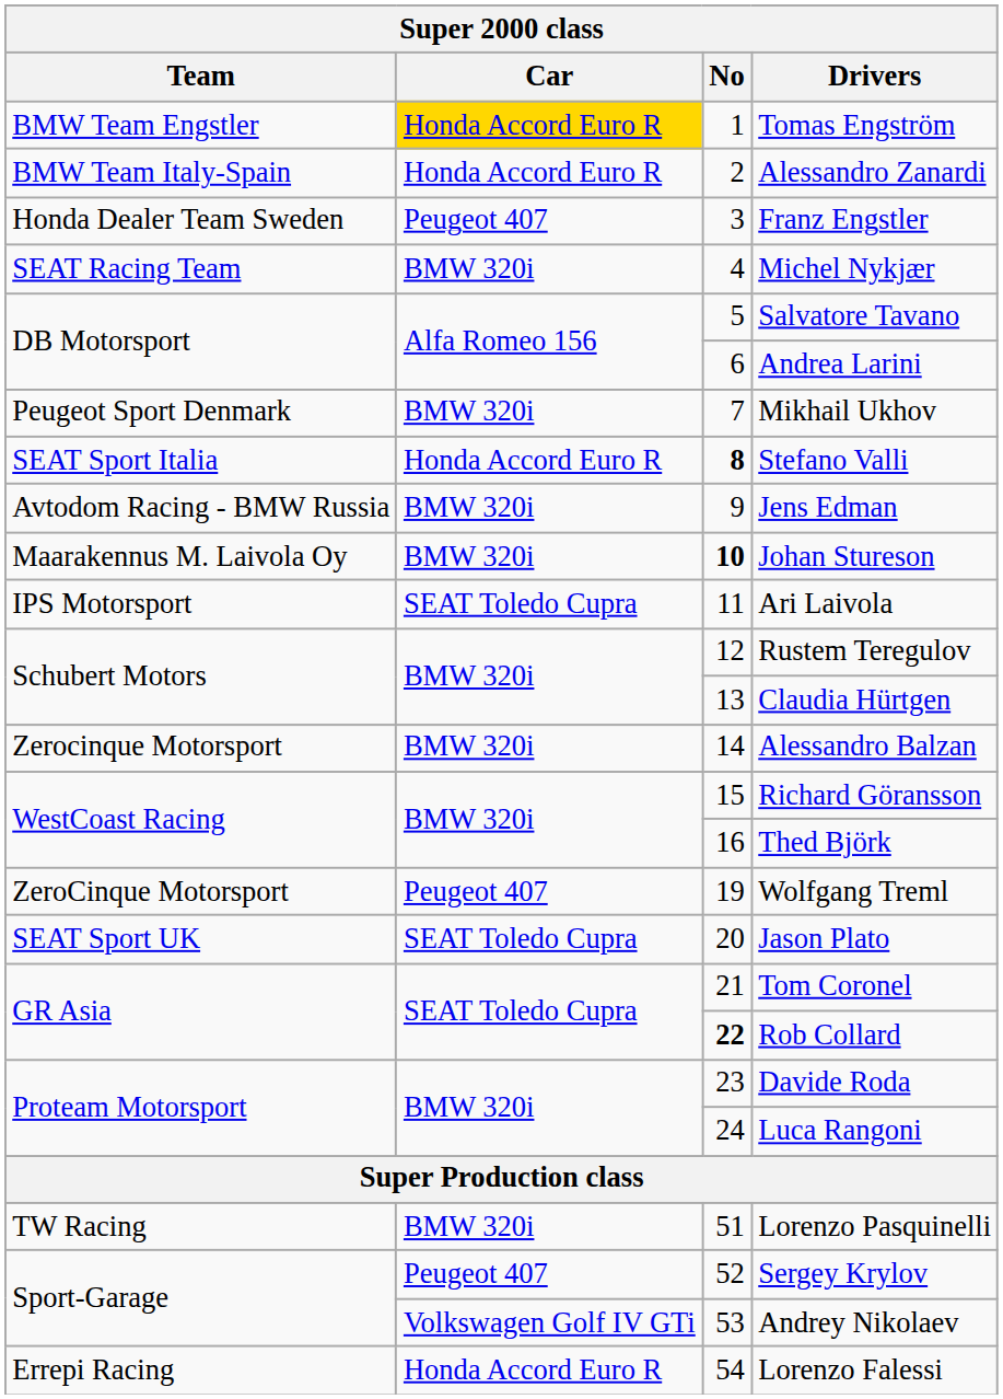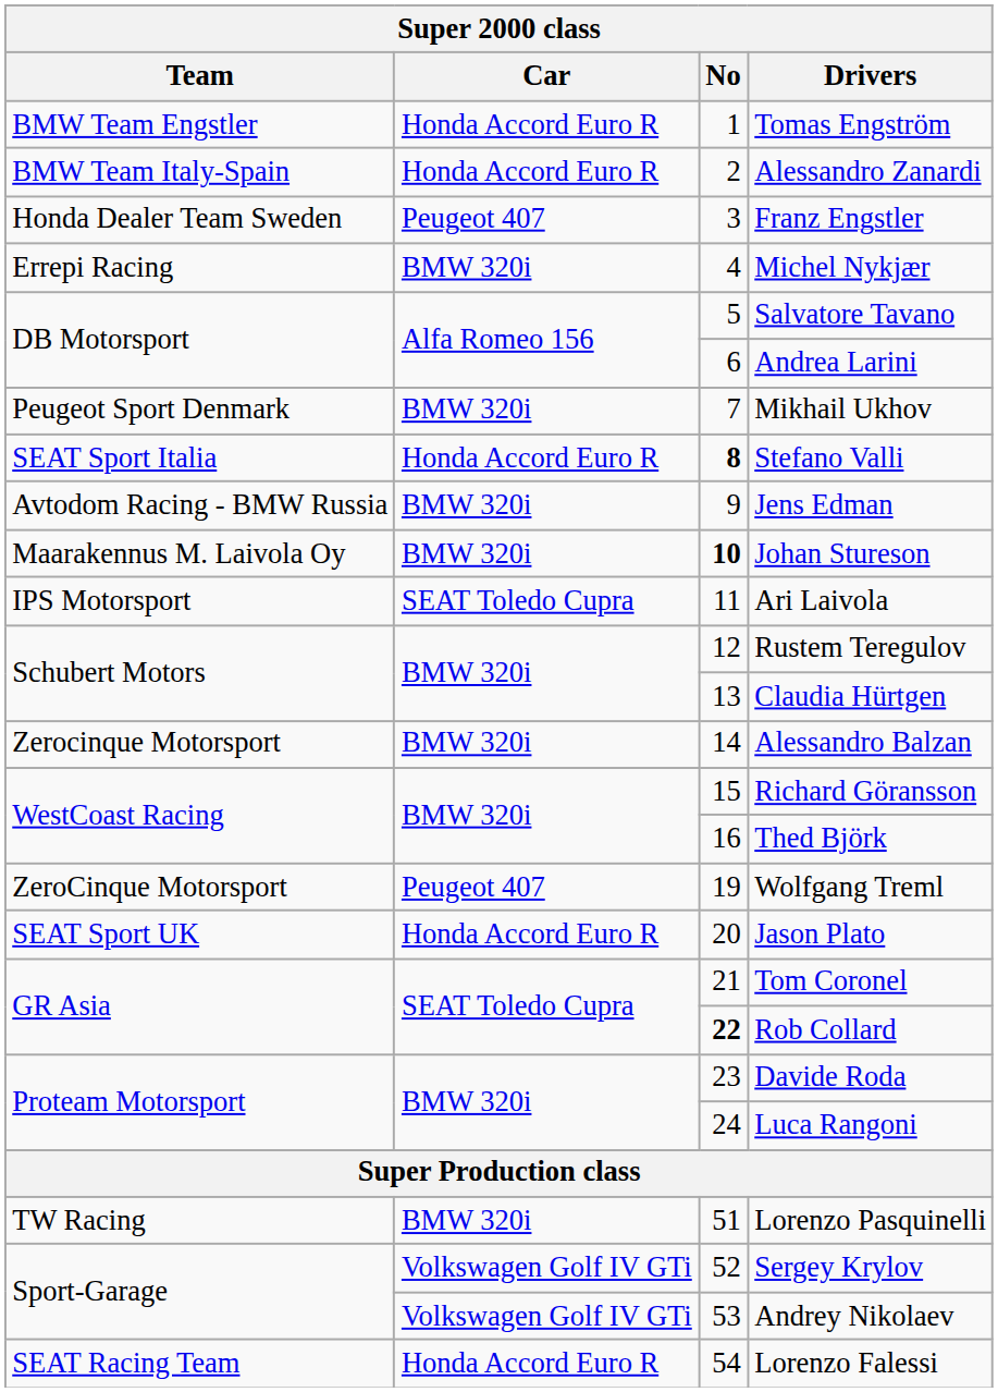 <table class="wikitable" style="font-size: 85%;">
 <tr>
 <th colspan="4">Super 2000 class</th>
 </tr>
 <tr>
 <th>Team</th>
 <th>Car</th>
 <th>No</th>
 <th>Drivers</th>
 </tr>
 <tr>
 <td> <a href='#'>BMW Team Engstler</a></td>
-<td style="background: gold;"><a href='#'>Honda Accord Euro R</a></td>
+<td><a href='#'>Honda Accord Euro R</a></td>
 <td align=right>1</td>
 <td> <a href='#'>Tomas Engström</a></td>
 </tr>
 <tr>
 <td> <a href='#'>BMW Team Italy-Spain</a></td>
 <td><a href='#'>Honda Accord Euro R</a></td>
 <td align=right>2</td>
 <td> <a href='#'>Alessandro Zanardi</a></td>
 </tr>
 <tr>
 <td> Honda Dealer Team Sweden</td>
 <td><a href='#'>Peugeot 407</a></td>
 <td align=right>3</td>
 <td> <a href='#'>Franz Engstler</a></td>
 </tr>
 <tr>
-<td> <a href='#'>SEAT Racing Team</a></td>
+<td> Errepi Racing</td>
 <td><a href='#'>BMW 320i</a></td>
 <td align=right>4</td>
 <td> <a href='#'>Michel Nykjær</a></td>
 </tr>
 <tr>
 <td rowspan="2"> DB Motorsport</td>
 <td rowspan=2><a href='#'>Alfa Romeo 156</a></td>
 <td align=right>5</td>
 <td> <a href='#'>Salvatore Tavano</a></td>
 </tr>
 <tr>
 <td align=right>6</td>
 <td> <a href='#'>Andrea Larini</a></td>
 </tr>
 <tr>
 <td> Peugeot Sport Denmark</td>
 <td><a href='#'>BMW 320i</a></td>
 <td align=right>7</td>
 <td> Mikhail Ukhov</td>
 </tr>
 <tr>
 <td> <a href='#'>SEAT Sport Italia</a></td>
 <td><a href='#'>Honda Accord Euro R</a></td>
 <td align=right><strong>8</strong></td>
 <td> <a href='#'>Stefano Valli</a></td>
 </tr>
 <tr>
 <td> Avtodom Racing - BMW Russia</td>
 <td><a href='#'>BMW 320i</a></td>
 <td align=right>9</td>
 <td> <a href='#'>Jens Edman</a></td>
 </tr>
 <tr>
 <td> Maarakennus M. Laivola Oy</td>
 <td><a href='#'>BMW 320i</a></td>
 <td align=right><strong>10</strong></td>
 <td> <a href='#'>Johan Stureson</a></td>
 </tr>
 <tr>
 <td> IPS Motorsport</td>
 <td><a href='#'>SEAT Toledo Cupra</a></td>
 <td align=right>11</td>
 <td> Ari Laivola</td>
 </tr>
 <tr>
 <td rowspan="2"> Schubert Motors</td>
 <td rowspan=2><a href='#'>BMW 320i</a></td>
 <td align=right>12</td>
 <td> Rustem Teregulov</td>
 </tr>
 <tr>
 <td align=right>13</td>
 <td> <a href='#'>Claudia Hürtgen</a></td>
 </tr>
 <tr>
 <td> Zerocinque Motorsport</td>
 <td><a href='#'>BMW 320i</a></td>
 <td align=right>14</td>
 <td> <a href='#'>Alessandro Balzan</a></td>
 </tr>
 <tr>
 <td rowspan=2> <a href='#'>WestCoast Racing</a></td>
 <td rowspan=2><a href='#'>BMW 320i</a></td>
 <td align=right>15</td>
 <td> <a href='#'>Richard Göransson</a></td>
 </tr>
 <tr>
 <td align=right>16</td>
 <td> <a href='#'>Thed Björk</a></td>
 </tr>
 <tr>
 <td> ZeroCinque Motorsport</td>
 <td><a href='#'>Peugeot 407</a></td>
 <td align=right>19</td>
 <td> Wolfgang Treml</td>
 </tr>
 <tr>
 <td> <a href='#'>SEAT Sport UK</a></td>
-<td><a href='#'>SEAT Toledo Cupra</a></td>
+<td><a href='#'>Honda Accord Euro R</a></td>
 <td align=right>20</td>
 <td> <a href='#'>Jason Plato</a></td>
 </tr>
 <tr>
 <td rowspan=2> <a href='#'>GR Asia</a></td>
 <td rowspan=2><a href='#'>SEAT Toledo Cupra</a></td>
 <td align=right>21</td>
 <td> <a href='#'>Tom Coronel</a></td>
 </tr>
 <tr>
 <td align=right><strong>22</strong></td>
 <td> <a href='#'>Rob Collard</a></td>
 </tr>
 <tr>
 <td rowspan=2> <a href='#'>Proteam Motorsport</a></td>
 <td rowspan=2><a href='#'>BMW 320i</a></td>
 <td align=right>23</td>
 <td> <a href='#'>Davide Roda</a></td>
 </tr>
 <tr>
 <td align=right>24</td>
 <td> <a href='#'>Luca Rangoni</a></td>
 </tr>
 <tr>
 <th colspan="4">Super Production class</th>
 </tr>
 <tr>
 <td> TW Racing</td>
 <td><a href='#'>BMW 320i</a></td>
 <td align=right>51</td>
 <td> Lorenzo Pasquinelli</td>
 </tr>
 <tr>
 <td rowspan="2"> Sport-Garage</td>
-<td><a href='#'>Peugeot 407</a></td>
+<td><a href='#'>Volkswagen Golf IV GTi</a></td>
 <td align=right>52</td>
 <td> <a href='#'>Sergey Krylov</a></td>
 </tr>
 <tr>
 <td><a href='#'>Volkswagen Golf IV GTi</a></td>
 <td align=right>53</td>
 <td> Andrey Nikolaev</td>
 </tr>
 <tr>
-<td> Errepi Racing</td>
+<td> <a href='#'>SEAT Racing Team</a></td>
 <td><a href='#'>Honda Accord Euro R</a></td>
 <td align=right>54</td>
 <td> Lorenzo Falessi</td>
 </tr>
 </table>
